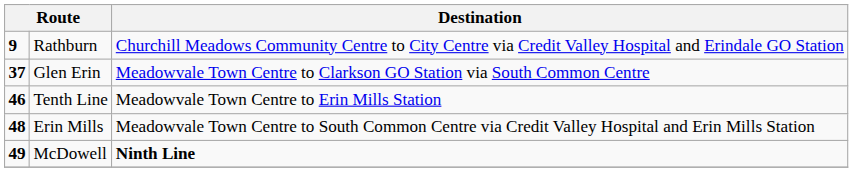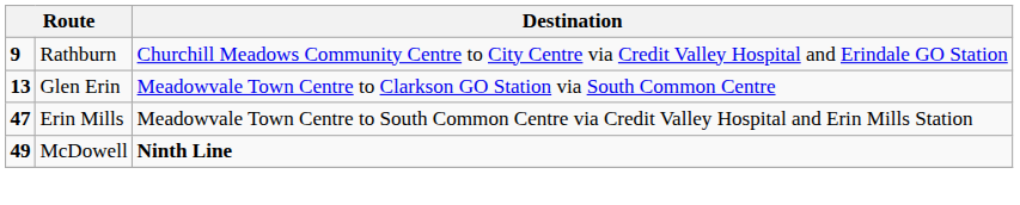 <table class=wikitable style="font-size: 100%;" |>
 <tr>
 <th colspan=2>Route</th>
 <th>Destination</th>
 </tr>
 <tr>
 <td><strong>9</strong></td>
 <td>Rathburn</td>
 <td><a href='#'>Churchill Meadows Community Centre</a> to <a href='#'>City Centre</a> via <a href='#'>Credit Valley Hospital</a> and <a href='#'>Erindale GO Station</a></td>
 </tr>
 <tr>
-<td><strong>37</strong></td>
+<td><strong>13</strong></td>
 <td>Glen Erin</td>
 <td><a href='#'>Meadowvale Town Centre</a> to <a href='#'>Clarkson GO Station</a> via <a href='#'>South Common Centre</a></td>
 </tr>
 <tr>
-<td><strong>46</strong></td>
-<td>Tenth Line</td>
-<td>Meadowvale Town Centre to <a href='#'>Erin Mills Station</a></td>
-</tr>
-<tr>
-<td><strong>48</strong></td>
+<td><strong>47</strong></td>
 <td>Erin Mills</td>
 <td>Meadowvale Town Centre to South Common Centre via Credit Valley Hospital and Erin Mills Station</td>
 </tr>
 <tr>
 <td><strong>49</strong></td>
 <td>McDowell</td>
 <td><strong>Ninth Line</strong></td>
 </tr>
 <tr>
 </tr>
 </table>
